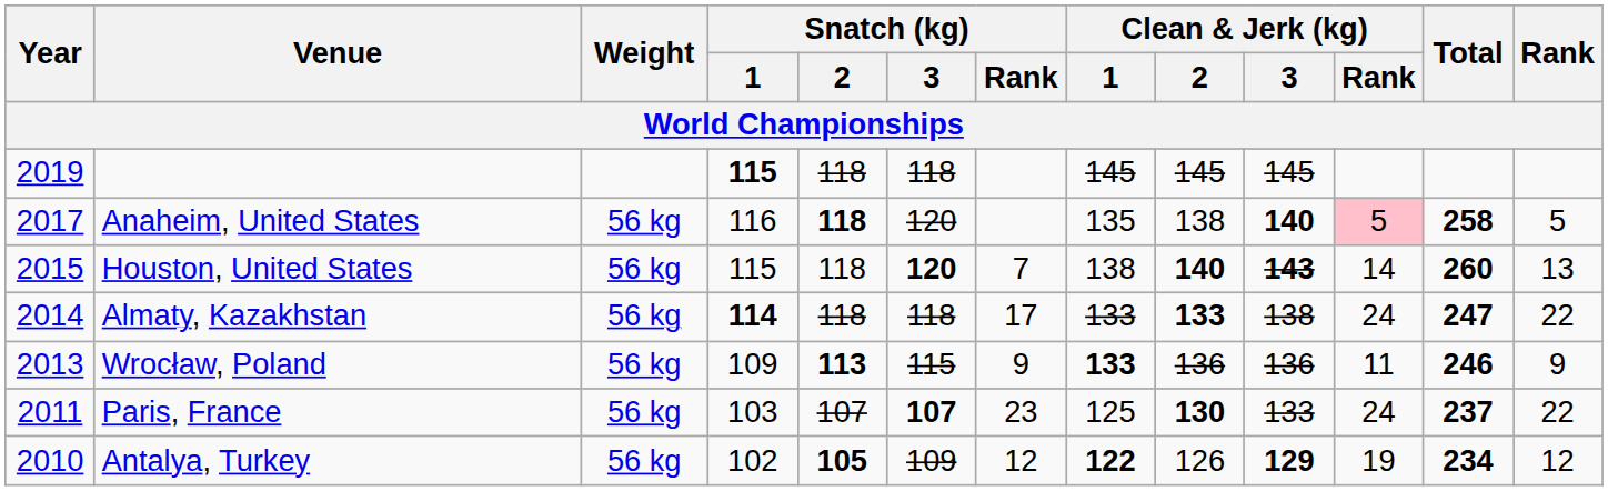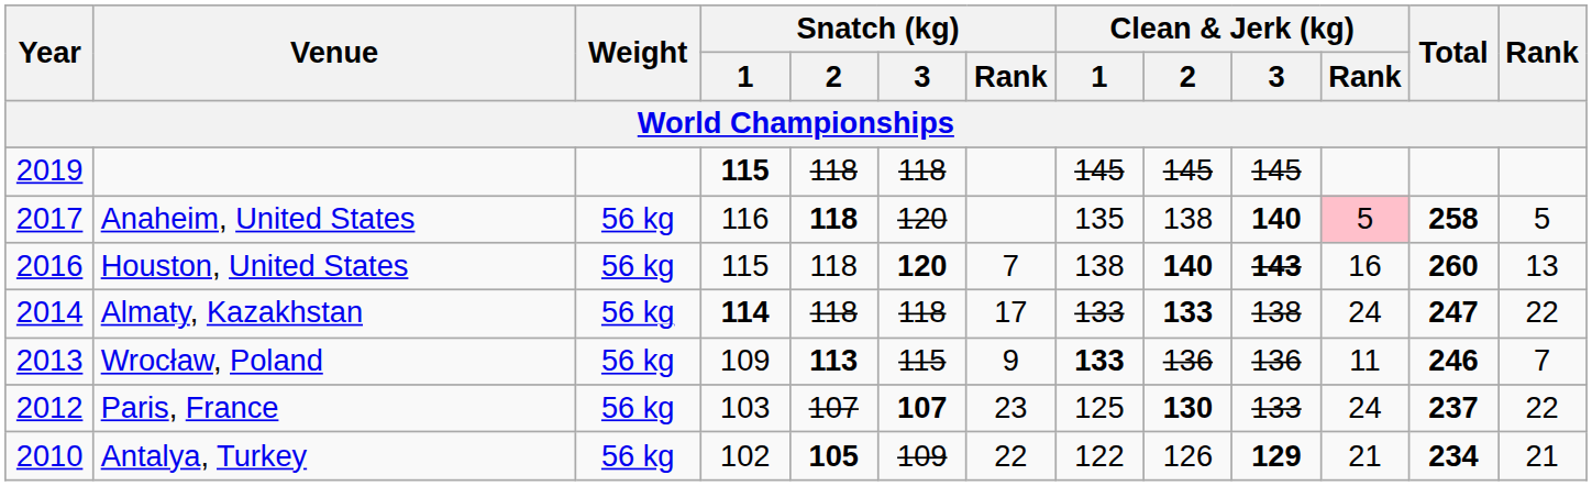 <table class = "wikitable" style="text-align:center;">
 <tr>
 <th rowspan=2 width=40>Year</th>
 <th rowspan=2 width=250>Venue</th>
 <th rowspan=2 width=60>Weight</th>
 <th colspan=4>Snatch (kg)</th>
 <th colspan=4>Clean & Jerk (kg)</th>
 <th rowspan=2 width=40>Total</th>
 <th rowspan=2 width=40>Rank</th>
 </tr>
 <tr>
 <th width=40>1</th>
 <th width=40>2</th>
 <th width=40>3</th>
 <th width=40>Rank</th>
 <th width=40>1</th>
 <th width=40>2</th>
 <th width=40>3</th>
 <th width=40>Rank</th>
 </tr>
 <tr>
 <th colspan=13><a href='#'>World Championships</a></th>
 </tr>
 <tr>
 <td><a href='#'>2019</a></td>
 <td></td>
 <td></td>
 <td><strong>115</strong></td>
 <td><s>118</s></td>
 <td><s>118</s></td>
 <td></td>
 <td><s>145</s></td>
 <td><s>145</s></td>
 <td><s>145</s></td>
 <td></td>
 <td></td>
 <td></td>
 </tr>
 <tr>
 <td><a href='#'>2017</a></td>
 <td align=left> <a href='#'>Anaheim</a>, <a href='#'>United States</a></td>
 <td><a href='#'>56 kg</a></td>
 <td>116</td>
 <td><strong>118</strong></td>
 <td><s>120</s></td>
 <td></td>
 <td>135</td>
 <td>138</td>
 <td><strong>140</strong></td>
 <td style="background: pink;">5</td>
 <td><strong>258</strong></td>
 <td>5</td>
 </tr>
 <tr>
-<td><a href='#'>2015</a></td>
+<td><a href='#'>2016</a></td>
 <td align=left> <a href='#'>Houston</a>, <a href='#'>United States</a></td>
 <td><a href='#'>56 kg</a></td>
 <td>115</td>
 <td>118</td>
 <td><strong>120</strong></td>
 <td>7</td>
 <td>138</td>
 <td><strong>140</strong></td>
 <td><strong><s>143</s></strong></td>
-<td>14</td>
+<td>16</td>
 <td><strong>260</strong></td>
 <td>13</td>
 </tr>
 <tr>
 <td><a href='#'>2014</a></td>
 <td align=left> <a href='#'>Almaty</a>, <a href='#'>Kazakhstan</a></td>
 <td><a href='#'>56 kg</a></td>
 <td><strong>114</strong></td>
 <td><s>118</s></td>
 <td><s>118</s></td>
 <td>17</td>
 <td><s>133</s></td>
 <td><strong>133</strong></td>
 <td><s>138</s></td>
 <td>24</td>
 <td><strong>247</strong></td>
 <td>22</td>
 </tr>
 <tr>
 <td><a href='#'>2013</a></td>
 <td align=left> <a href='#'>Wrocław</a>, <a href='#'>Poland</a></td>
 <td><a href='#'>56 kg</a></td>
 <td>109</td>
 <td><strong>113</strong></td>
 <td><s>115</s></td>
 <td>9</td>
 <td><strong>133</strong></td>
 <td><s>136</s></td>
 <td><s>136</s></td>
 <td>11</td>
 <td><strong>246</strong></td>
-<td>9</td>
+<td>7</td>
 </tr>
 <tr>
-<td><a href='#'>2011</a></td>
+<td><a href='#'>2012</a></td>
 <td align=left> <a href='#'>Paris</a>, <a href='#'>France</a></td>
 <td><a href='#'>56 kg</a></td>
 <td>103</td>
 <td><s>107</s></td>
 <td><strong>107</strong></td>
 <td>23</td>
 <td>125</td>
 <td><strong>130</strong></td>
 <td><s>133</s></td>
 <td>24</td>
 <td><strong>237</strong></td>
 <td>22</td>
 </tr>
 <tr>
 <td><a href='#'>2010</a></td>
 <td align=left> <a href='#'>Antalya</a>, <a href='#'>Turkey</a></td>
 <td><a href='#'>56 kg</a></td>
 <td>102</td>
 <td><strong>105</strong></td>
 <td><s>109</s></td>
-<td>12</td>
-<td><strong>122</strong></td>
+<td>22</td>
+<td>122</td>
 <td>126</td>
 <td><strong>129</strong></td>
-<td>19</td>
+<td>21</td>
 <td><strong>234</strong></td>
-<td>12</td>
+<td>21</td>
 </tr>
 </table>
